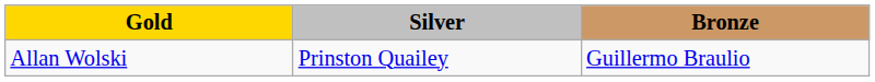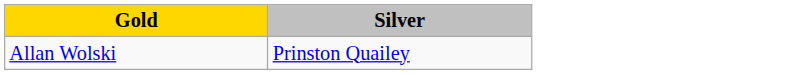 <table class="wikitable" style="text-align:left">
 <tr align="center">
 <td width=200 bgcolor=gold><strong>Gold</strong></td>
 <td width=200 bgcolor=silver><strong>Silver</strong></td>
-<td width=200 bgcolor=CC9966><strong>Bronze</strong></td>
 </tr>
 <tr>
 <td><a href='#'>Allan Wolski</a><br><em></em></td>
 <td><a href='#'>Prinston Quailey</a><br><em></em></td>
-<td><a href='#'>Guillermo Braulio</a><br><em></em></td>
 </tr>
 </table>
